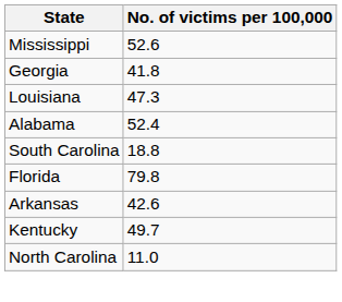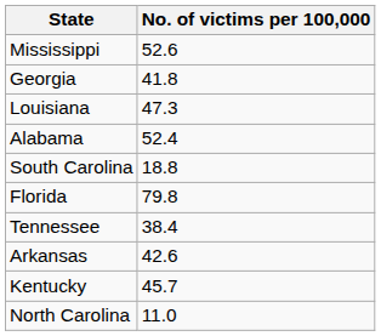 <table class="wikitable sortable">
 <tr>
 <th>State</th>
 <th>No. of victims per 100,000</th>
 </tr>
 <tr>
 <td>Mississippi</td>
 <td>52.6</td>
 </tr>
 <tr>
 <td>Georgia</td>
 <td>41.8</td>
 </tr>
 <tr>
 <td>Louisiana</td>
 <td>47.3</td>
 </tr>
 <tr>
 <td>Alabama</td>
 <td>52.4</td>
 </tr>
 <tr>
 <td>South Carolina</td>
 <td>18.8</td>
 </tr>
 <tr>
 <td>Florida</td>
 <td>79.8</td>
 </tr>
 <tr>
+<td>Tennessee</td>
+<td>38.4</td>
+</tr>
+<tr>
 <td>Arkansas</td>
 <td>42.6</td>
 </tr>
 <tr>
 <td>Kentucky</td>
-<td>49.7</td>
+<td>45.7</td>
 </tr>
 <tr>
 <td>North Carolina</td>
 <td>11.0</td>
 </tr>
 </table>
